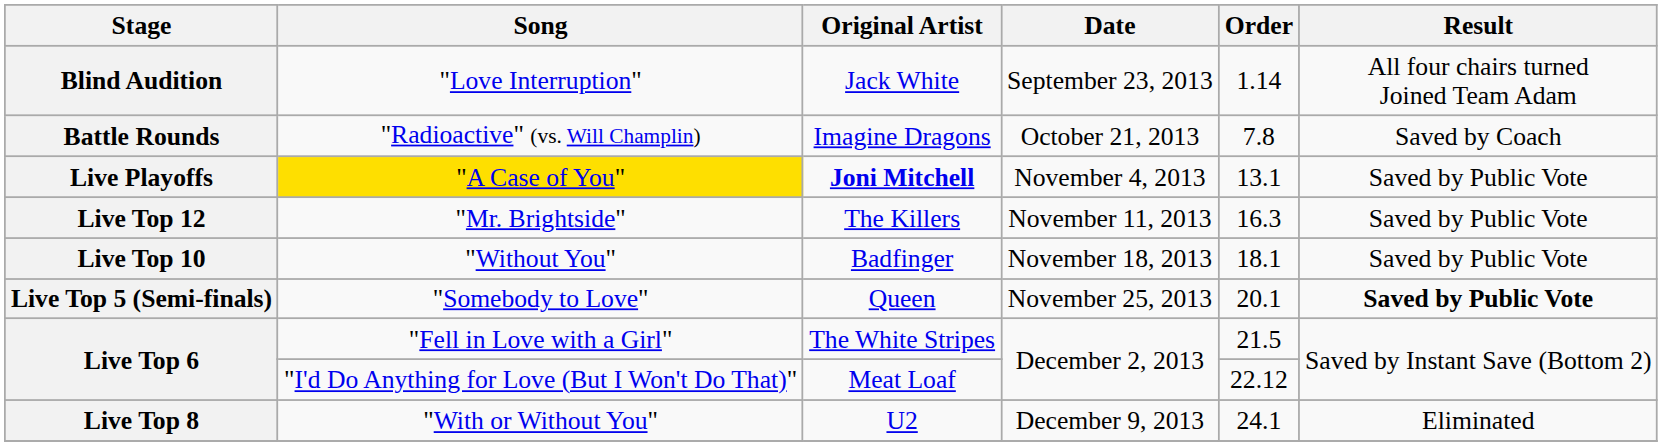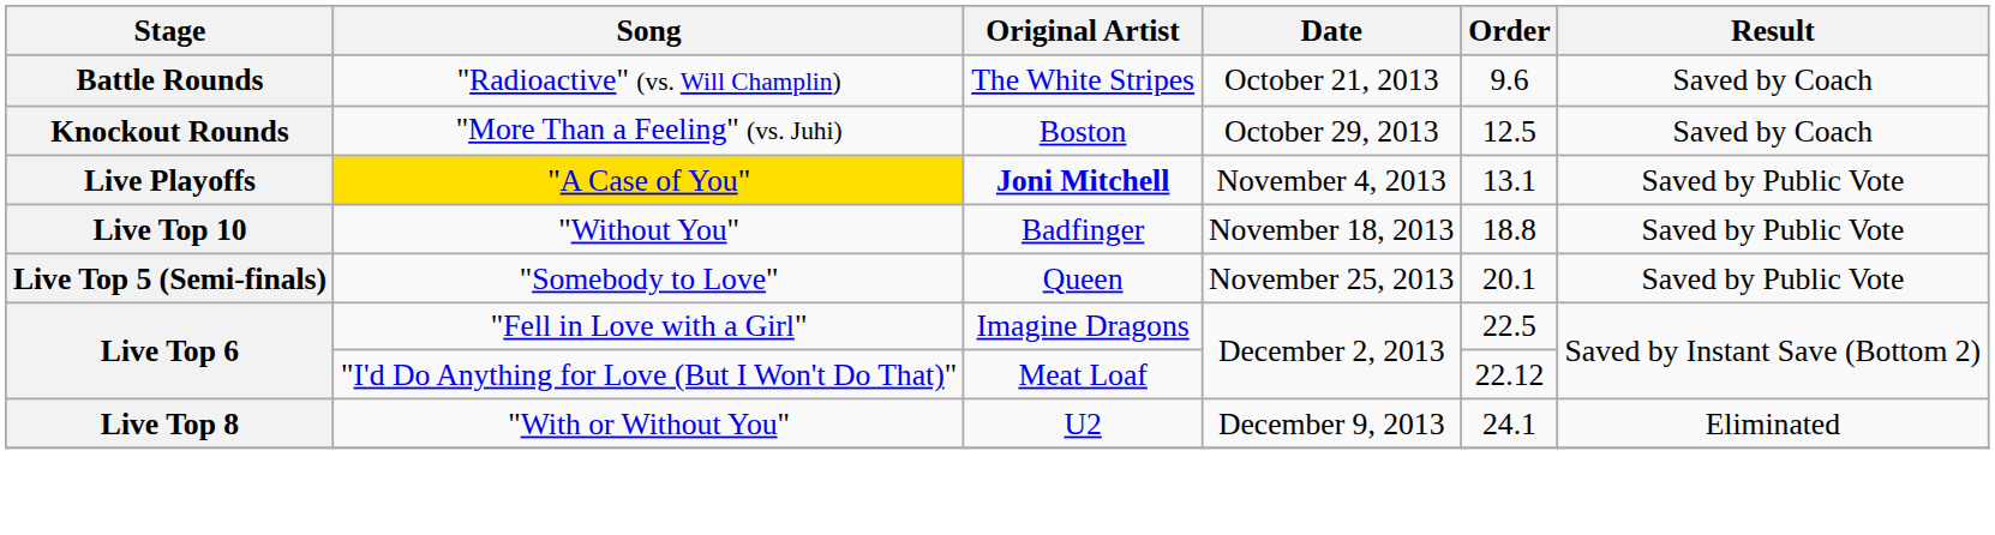 <table class="wikitable" style="text-align:center; font-size:90%; line-height:16px;">
 <tr>
 <th scope="col">Stage</th>
 <th scope="col">Song</th>
 <th scope="col">Original Artist</th>
 <th scope="col">Date</th>
 <th scope="col">Order</th>
 <th scope="col">Result</th>
 </tr>
 <tr>
-<th scope="row">Blind Audition</th>
-<td>"<a href='#'>Love Interruption</a>"</td>
-<td><a href='#'>Jack White</a></td>
-<td>September 23, 2013</td>
-<td>1.14</td>
-<td>All four chairs turned<br>Joined Team Adam</td>
+<th scope="row">Battle Rounds</th>
+<td>"<a href='#'>Radioactive</a>" <small>(vs. <a href='#'>Will Champlin</a>)</small></td>
+<td><a href='#'>The White Stripes</a></td>
+<td>October 21, 2013</td>
+<td>9.6</td>
+<td>Saved by Coach</td>
 </tr>
 <tr>
-<th scope="row">Battle Rounds</th>
-<td>"<a href='#'>Radioactive</a>" <small>(vs. <a href='#'>Will Champlin</a>)</small></td>
-<td><a href='#'>Imagine Dragons</a></td>
-<td>October 21, 2013</td>
-<td>7.8</td>
+<th scope="row">Knockout Rounds</th>
+<td>"<a href='#'>More Than a Feeling</a>" <small>(vs. Juhi)</small></td>
+<td><a href='#'>Boston</a></td>
+<td>October 29, 2013</td>
+<td>12.5</td>
 <td>Saved by Coach</td>
 </tr>
 <tr>
 <th scope="row">Live Playoffs</th>
 <td style="background:#FEDF00;">"<a href='#'>A Case of You</a>"</td>
 <td><strong><a href='#'>Joni Mitchell</a></strong></td>
 <td>November 4, 2013</td>
 <td>13.1</td>
 <td>Saved by Public Vote</td>
 </tr>
 <tr>
-<th scope="row">Live Top 12</th>
-<td>"<a href='#'>Mr. Brightside</a>"</td>
-<td><a href='#'>The Killers</a></td>
-<td>November 11, 2013</td>
-<td>16.3</td>
-<td>Saved by Public Vote</td>
-</tr>
-<tr>
 <th scope="row">Live Top 10</th>
 <td>"<a href='#'>Without You</a>"</td>
 <td><a href='#'>Badfinger</a></td>
 <td>November 18, 2013</td>
-<td>18.1</td>
+<td>18.8</td>
 <td>Saved by Public Vote</td>
 </tr>
 <tr>
 <th scope="row">Live Top 5 (Semi-finals)</th>
 <td>"<a href='#'>Somebody to Love</a>"</td>
 <td><a href='#'>Queen</a></td>
 <td>November 25, 2013</td>
 <td>20.1</td>
-<td><strong>Saved by Public Vote</strong></td>
+<td>Saved by Public Vote</td>
 </tr>
 <tr>
 <th scope="row" rowspan="2">Live Top 6</th>
 <td>"<a href='#'>Fell in Love with a Girl</a>"</td>
-<td><a href='#'>The White Stripes</a></td>
+<td><a href='#'>Imagine Dragons</a></td>
 <td rowspan="2">December 2, 2013</td>
-<td>21.5</td>
+<td>22.5</td>
 <td rowspan="2">Saved by Instant Save (Bottom 2)</td>
 </tr>
 <tr>
 <td>"<a href='#'>I'd Do Anything for Love (But I Won't Do That)</a>"</td>
 <td><a href='#'>Meat Loaf</a></td>
 <td>22.12</td>
 </tr>
 <tr>
 <th scope="row">Live Top 8</th>
 <td>"<a href='#'>With or Without You</a>"</td>
 <td><a href='#'>U2</a></td>
 <td>December 9, 2013</td>
 <td>24.1</td>
 <td>Eliminated</td>
 </tr>
 <tr>
 </tr>
 </table>
